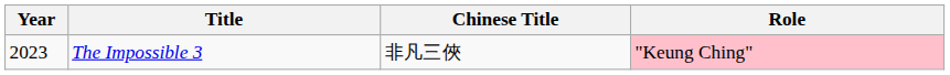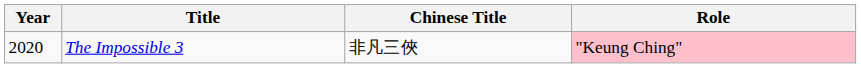 <table class="wikitable">
 <tr>
 <th width=5%>Year</th>
 <th width=25%>Title</th>
 <th width=20%>Chinese Title</th>
 <th width=25%>Role</th>
 </tr>
 <tr>
-<td>2023</td>
+<td>2020</td>
 <td><em><a href='#'>The Impossible 3</a></em></td>
 <td>非凡三俠</td>
 <td style="background: pink;">"Keung Ching"</td>
 </tr>
 </table>
